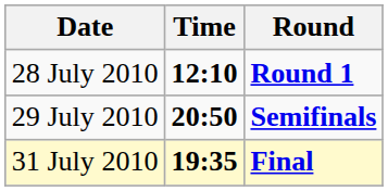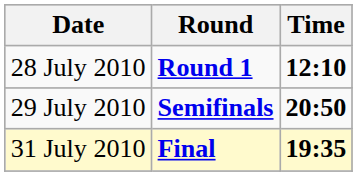 <table class="wikitable">
 <tr>
 <th>Date</th>
+<th>Round</th>
 <th>Time</th>
-<th>Round</th>
 </tr>
 <tr>
 <td>28 July 2010</td>
+<td><strong><a href='#'>Round 1</a></strong></td>
 <td><strong>12:10</strong></td>
-<td><strong><a href='#'>Round 1</a></strong></td>
 </tr>
 <tr>
 <td>29 July 2010</td>
+<td><strong><a href='#'>Semifinals</a></strong></td>
 <td><strong>20:50</strong></td>
-<td><strong><a href='#'>Semifinals</a></strong></td>
 </tr>
 <tr style=background:lemonchiffon>
 <td>31 July 2010</td>
+<td><strong><a href='#'>Final</a></strong></td>
 <td><strong>19:35</strong></td>
-<td><strong><a href='#'>Final</a></strong></td>
 </tr>
 </table>
